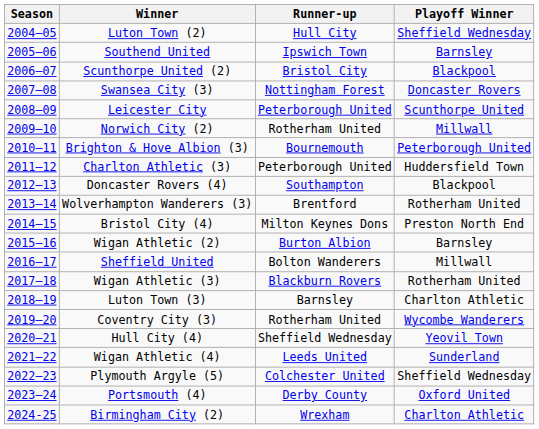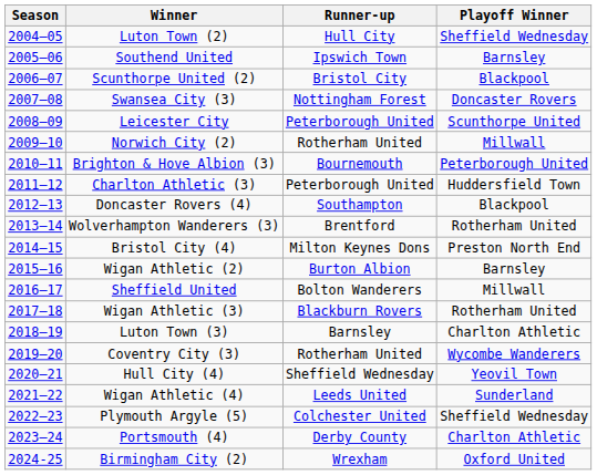 <table class="wikitable" style="text-align:center;">
 <tr>
 <th>Season</th>
 <th>Winner</th>
 <th>Runner-up</th>
 <th>Playoff Winner</th>
 </tr>
 <tr>
 <td><a href='#'>2004–05</a></td>
 <td><a href='#'>Luton Town</a> (2)</td>
 <td><a href='#'>Hull City</a></td>
 <td><a href='#'>Sheffield Wednesday</a></td>
 </tr>
 <tr>
 <td><a href='#'>2005–06</a></td>
 <td><a href='#'>Southend United</a></td>
 <td><a href='#'>Ipswich Town</a></td>
 <td><a href='#'>Barnsley</a></td>
 </tr>
 <tr>
 <td><a href='#'>2006–07</a></td>
 <td><a href='#'>Scunthorpe United</a> (2)</td>
 <td><a href='#'>Bristol City</a></td>
 <td><a href='#'>Blackpool</a></td>
 </tr>
 <tr>
 <td><a href='#'>2007–08</a></td>
 <td><a href='#'>Swansea City</a> (3)</td>
 <td><a href='#'>Nottingham Forest</a></td>
 <td><a href='#'>Doncaster Rovers</a></td>
 </tr>
 <tr>
 <td><a href='#'>2008–09</a></td>
 <td><a href='#'>Leicester City</a></td>
 <td><a href='#'>Peterborough United</a></td>
 <td><a href='#'>Scunthorpe United</a></td>
 </tr>
 <tr>
 <td><a href='#'>2009–10</a></td>
 <td><a href='#'>Norwich City</a> (2)</td>
 <td>Rotherham United</td>
 <td><a href='#'>Millwall</a></td>
 </tr>
 <tr>
 <td><a href='#'>2010–11</a></td>
 <td><a href='#'>Brighton & Hove Albion</a> (3)</td>
 <td><a href='#'>Bournemouth</a></td>
 <td><a href='#'>Peterborough United</a></td>
 </tr>
 <tr>
 <td><a href='#'>2011–12</a></td>
 <td><a href='#'>Charlton Athletic</a> (3)</td>
 <td>Peterborough United</td>
 <td>Huddersfield Town</td>
 </tr>
 <tr>
 <td><a href='#'>2012–13</a></td>
 <td>Doncaster Rovers (4)</td>
 <td><a href='#'>Southampton</a></td>
 <td>Blackpool</td>
 </tr>
 <tr>
 <td><a href='#'>2013–14</a></td>
 <td>Wolverhampton Wanderers (3)</td>
 <td>Brentford</td>
 <td>Rotherham United</td>
 </tr>
 <tr>
 <td><a href='#'>2014–15</a></td>
 <td>Bristol City (4)</td>
 <td>Milton Keynes Dons</td>
 <td>Preston North End</td>
 </tr>
 <tr>
 <td><a href='#'>2015–16</a></td>
 <td>Wigan Athletic (2)</td>
 <td><a href='#'>Burton Albion</a></td>
 <td>Barnsley</td>
 </tr>
 <tr>
 <td><a href='#'>2016–17</a></td>
 <td><a href='#'>Sheffield United</a></td>
 <td>Bolton Wanderers</td>
 <td>Millwall</td>
 </tr>
 <tr>
 <td><a href='#'>2017–18</a></td>
 <td>Wigan Athletic (3)</td>
 <td><a href='#'>Blackburn Rovers</a></td>
 <td>Rotherham United</td>
 </tr>
 <tr>
 <td><a href='#'>2018–19</a></td>
 <td>Luton Town (3)</td>
 <td>Barnsley</td>
 <td>Charlton Athletic</td>
 </tr>
 <tr>
 <td><a href='#'>2019–20</a></td>
 <td>Coventry City (3)</td>
 <td>Rotherham United</td>
 <td><a href='#'>Wycombe Wanderers</a></td>
 </tr>
 <tr>
 <td><a href='#'>2020–21</a></td>
 <td>Hull City (4)</td>
 <td>Sheffield Wednesday</td>
 <td><a href='#'>Yeovil Town</a></td>
 </tr>
 <tr>
 <td><a href='#'>2021–22</a></td>
 <td>Wigan Athletic (4)</td>
 <td><a href='#'>Leeds United</a></td>
 <td><a href='#'>Sunderland</a></td>
 </tr>
 <tr>
 <td><a href='#'>2022–23</a></td>
 <td>Plymouth Argyle (5)</td>
 <td><a href='#'>Colchester United</a></td>
 <td>Sheffield Wednesday</td>
 </tr>
 <tr>
 <td><a href='#'>2023–24</a></td>
 <td><a href='#'>Portsmouth</a> (4)</td>
 <td><a href='#'>Derby County</a></td>
-<td><a href='#'>Oxford United</a></td>
+<td><a href='#'>Charlton Athletic</a></td>
 </tr>
 <tr>
 <td><a href='#'>2024-25</a></td>
 <td><a href='#'>Birmingham City</a> (2)</td>
 <td><a href='#'>Wrexham</a></td>
-<td><a href='#'>Charlton Athletic</a></td>
+<td><a href='#'>Oxford United</a></td>
 </tr>
 </table>
